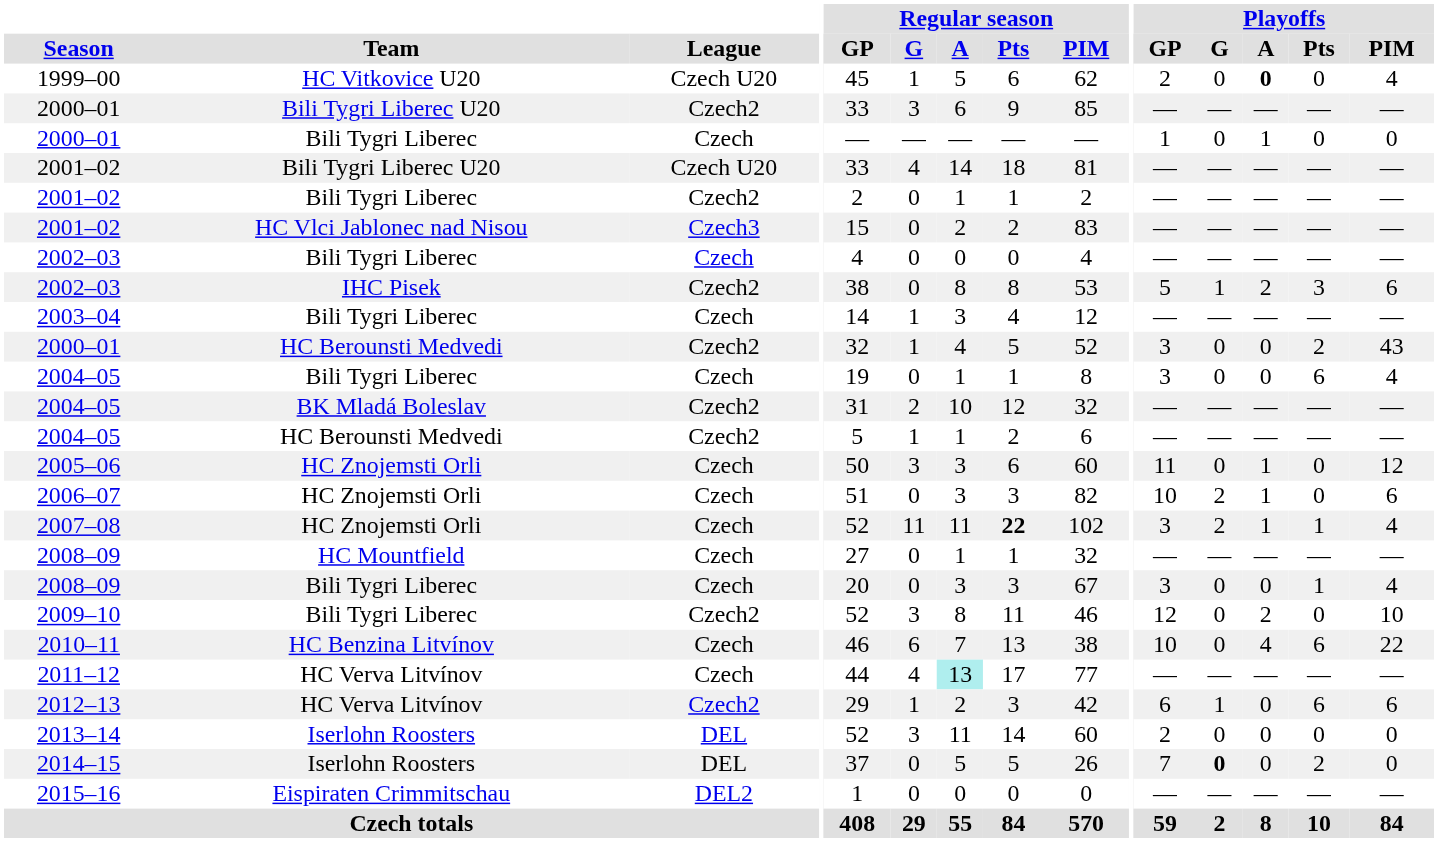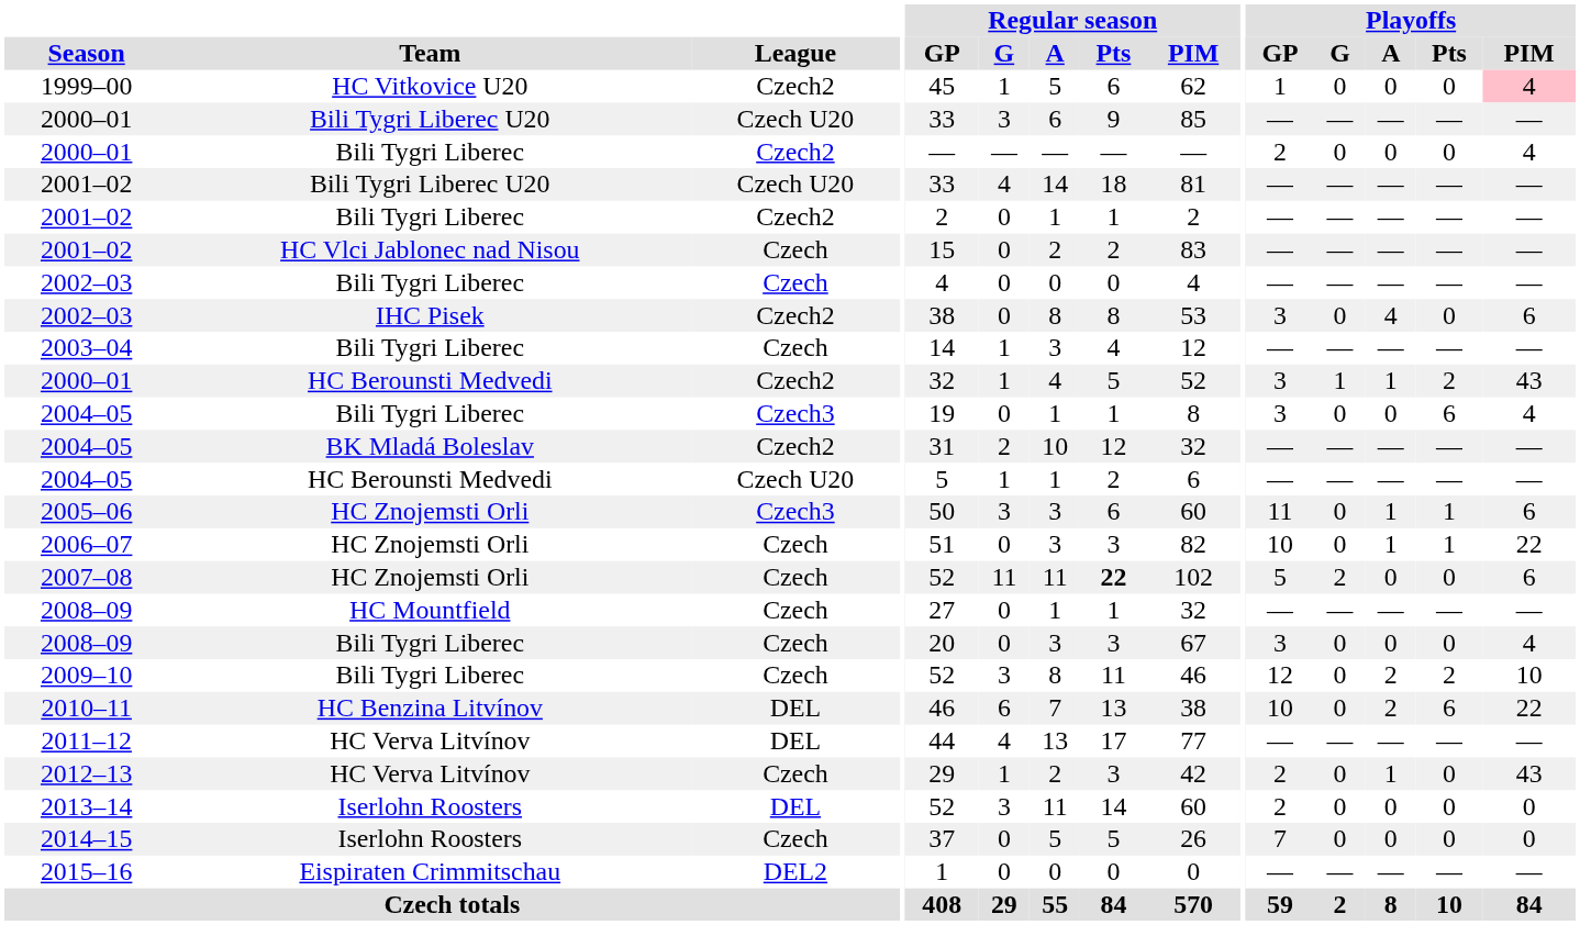 <table border="0" cellpadding="1" cellspacing="0" style="text-align:center; width:60em">
 <tr bgcolor="#e0e0e0">
 <th colspan="3" bgcolor="#ffffff"></th>
 <th rowspan="99" bgcolor="#ffffff"></th>
 <th colspan="5"><a href='#'>Regular season</a></th>
 <th rowspan="99" bgcolor="#ffffff"></th>
 <th colspan="5"><a href='#'>Playoffs</a></th>
 </tr>
 <tr bgcolor="#e0e0e0">
 <th><a href='#'>Season</a></th>
 <th>Team</th>
 <th>League</th>
 <th>GP</th>
 <th><a href='#'>G</a></th>
 <th><a href='#'>A</a></th>
 <th><a href='#'>Pts</a></th>
 <th><a href='#'>PIM</a></th>
 <th>GP</th>
 <th>G</th>
 <th>A</th>
 <th>Pts</th>
 <th>PIM</th>
 </tr>
 <tr>
 <td>1999–00</td>
 <td><a href='#'>HC Vitkovice</a> U20</td>
-<td>Czech U20</td>
+<td>Czech2</td>
 <td>45</td>
 <td>1</td>
 <td>5</td>
 <td>6</td>
 <td>62</td>
-<td>2</td>
+<td>1</td>
 <td>0</td>
-<td><strong>0</strong></td>
 <td>0</td>
-<td>4</td>
+<td>0</td>
+<td style="background: pink;">4</td>
 </tr>
 <tr bgcolor="#f0f0f0">
 <td>2000–01</td>
 <td><a href='#'>Bili Tygri Liberec</a> U20</td>
-<td>Czech2</td>
+<td>Czech U20</td>
 <td>33</td>
 <td>3</td>
 <td>6</td>
 <td>9</td>
 <td>85</td>
 <td>—</td>
 <td>—</td>
 <td>—</td>
 <td>—</td>
 <td>—</td>
 </tr>
 <tr>
 <td><a href='#'>2000–01</a></td>
 <td>Bili Tygri Liberec</td>
-<td>Czech</td>
+<td><a href='#'>Czech2</a></td>
 <td>—</td>
 <td>—</td>
 <td>—</td>
 <td>—</td>
 <td>—</td>
-<td>1</td>
-<td>0</td>
-<td>1</td>
+<td>2</td>
 <td>0</td>
 <td>0</td>
+<td>0</td>
+<td>4</td>
 </tr>
 <tr bgcolor="#f0f0f0">
 <td>2001–02</td>
 <td>Bili Tygri Liberec U20</td>
 <td>Czech U20</td>
 <td>33</td>
 <td>4</td>
 <td>14</td>
 <td>18</td>
 <td>81</td>
 <td>—</td>
 <td>—</td>
 <td>—</td>
 <td>—</td>
 <td>—</td>
 </tr>
 <tr>
 <td><a href='#'>2001–02</a></td>
 <td>Bili Tygri Liberec</td>
 <td>Czech2</td>
 <td>2</td>
 <td>0</td>
 <td>1</td>
 <td>1</td>
 <td>2</td>
 <td>—</td>
 <td>—</td>
 <td>—</td>
 <td>—</td>
 <td>—</td>
 </tr>
 <tr bgcolor="#f0f0f0">
 <td><a href='#'>2001–02</a></td>
 <td><a href='#'>HC Vlci Jablonec nad Nisou</a></td>
-<td><a href='#'>Czech3</a></td>
+<td>Czech</td>
 <td>15</td>
 <td>0</td>
 <td>2</td>
 <td>2</td>
 <td>83</td>
 <td>—</td>
 <td>—</td>
 <td>—</td>
 <td>—</td>
 <td>—</td>
 </tr>
 <tr>
 <td><a href='#'>2002–03</a></td>
 <td>Bili Tygri Liberec</td>
 <td><a href='#'>Czech</a></td>
 <td>4</td>
 <td>0</td>
 <td>0</td>
 <td>0</td>
 <td>4</td>
 <td>—</td>
 <td>—</td>
 <td>—</td>
 <td>—</td>
 <td>—</td>
 </tr>
 <tr bgcolor="#f0f0f0">
 <td><a href='#'>2002–03</a></td>
 <td><a href='#'>IHC Pisek</a></td>
 <td>Czech2</td>
 <td>38</td>
 <td>0</td>
 <td>8</td>
 <td>8</td>
 <td>53</td>
-<td>5</td>
-<td>1</td>
-<td>2</td>
 <td>3</td>
+<td>0</td>
+<td>4</td>
+<td>0</td>
 <td>6</td>
 </tr>
 <tr>
 <td><a href='#'>2003–04</a></td>
 <td>Bili Tygri Liberec</td>
 <td>Czech</td>
 <td>14</td>
 <td>1</td>
 <td>3</td>
 <td>4</td>
 <td>12</td>
 <td>—</td>
 <td>—</td>
 <td>—</td>
 <td>—</td>
 <td>—</td>
 </tr>
 <tr bgcolor="#f0f0f0">
 <td><a href='#'>2000–01</a></td>
 <td><a href='#'>HC Berounsti Medvedi</a></td>
 <td>Czech2</td>
 <td>32</td>
 <td>1</td>
 <td>4</td>
 <td>5</td>
 <td>52</td>
 <td>3</td>
-<td>0</td>
-<td>0</td>
+<td>1</td>
+<td>1</td>
 <td>2</td>
 <td>43</td>
 </tr>
 <tr>
 <td><a href='#'>2004–05</a></td>
 <td>Bili Tygri Liberec</td>
-<td>Czech</td>
+<td><a href='#'>Czech3</a></td>
 <td>19</td>
 <td>0</td>
 <td>1</td>
 <td>1</td>
 <td>8</td>
 <td>3</td>
 <td>0</td>
 <td>0</td>
 <td>6</td>
 <td>4</td>
 </tr>
 <tr bgcolor="#f0f0f0">
 <td><a href='#'>2004–05</a></td>
 <td><a href='#'>BK Mladá Boleslav</a></td>
 <td>Czech2</td>
 <td>31</td>
 <td>2</td>
 <td>10</td>
 <td>12</td>
 <td>32</td>
 <td>—</td>
 <td>—</td>
 <td>—</td>
 <td>—</td>
 <td>—</td>
 </tr>
 <tr>
 <td><a href='#'>2004–05</a></td>
 <td>HC Berounsti Medvedi</td>
-<td>Czech2</td>
+<td>Czech U20</td>
 <td>5</td>
 <td>1</td>
 <td>1</td>
 <td>2</td>
 <td>6</td>
 <td>—</td>
 <td>—</td>
 <td>—</td>
 <td>—</td>
 <td>—</td>
 </tr>
 <tr bgcolor="#f0f0f0">
 <td><a href='#'>2005–06</a></td>
 <td><a href='#'>HC Znojemsti Orli</a></td>
-<td>Czech</td>
+<td><a href='#'>Czech3</a></td>
 <td>50</td>
 <td>3</td>
 <td>3</td>
 <td>6</td>
 <td>60</td>
 <td>11</td>
 <td>0</td>
 <td>1</td>
-<td>0</td>
-<td>12</td>
+<td>1</td>
+<td>6</td>
 </tr>
 <tr>
 <td><a href='#'>2006–07</a></td>
 <td>HC Znojemsti Orli</td>
 <td>Czech</td>
 <td>51</td>
 <td>0</td>
 <td>3</td>
 <td>3</td>
 <td>82</td>
 <td>10</td>
-<td>2</td>
+<td>0</td>
 <td>1</td>
-<td>0</td>
-<td>6</td>
+<td>1</td>
+<td>22</td>
 </tr>
 <tr bgcolor="#f0f0f0">
 <td><a href='#'>2007–08</a></td>
 <td>HC Znojemsti Orli</td>
 <td>Czech</td>
 <td>52</td>
 <td>11</td>
 <td>11</td>
 <td><strong>22</strong></td>
 <td>102</td>
-<td>3</td>
+<td>5</td>
 <td>2</td>
-<td>1</td>
-<td>1</td>
-<td>4</td>
+<td>0</td>
+<td>0</td>
+<td>6</td>
 </tr>
 <tr>
 <td><a href='#'>2008–09</a></td>
 <td><a href='#'>HC Mountfield</a></td>
 <td>Czech</td>
 <td>27</td>
 <td>0</td>
 <td>1</td>
 <td>1</td>
 <td>32</td>
 <td>—</td>
 <td>—</td>
 <td>—</td>
 <td>—</td>
 <td>—</td>
 </tr>
 <tr bgcolor="#f0f0f0">
 <td><a href='#'>2008–09</a></td>
 <td>Bili Tygri Liberec</td>
 <td>Czech</td>
 <td>20</td>
 <td>0</td>
 <td>3</td>
 <td>3</td>
 <td>67</td>
 <td>3</td>
 <td>0</td>
 <td>0</td>
-<td>1</td>
+<td>0</td>
 <td>4</td>
 </tr>
 <tr>
 <td><a href='#'>2009–10</a></td>
 <td>Bili Tygri Liberec</td>
-<td>Czech2</td>
+<td>Czech</td>
 <td>52</td>
 <td>3</td>
 <td>8</td>
 <td>11</td>
 <td>46</td>
 <td>12</td>
 <td>0</td>
 <td>2</td>
-<td>0</td>
+<td>2</td>
 <td>10</td>
 </tr>
 <tr bgcolor="#f0f0f0">
 <td><a href='#'>2010–11</a></td>
 <td><a href='#'>HC Benzina Litvínov</a></td>
-<td>Czech</td>
+<td>DEL</td>
 <td>46</td>
 <td>6</td>
 <td>7</td>
 <td>13</td>
 <td>38</td>
 <td>10</td>
 <td>0</td>
-<td>4</td>
+<td>2</td>
 <td>6</td>
 <td>22</td>
 </tr>
 <tr>
 <td><a href='#'>2011–12</a></td>
 <td>HC Verva Litvínov</td>
-<td>Czech</td>
+<td>DEL</td>
 <td>44</td>
 <td>4</td>
-<td style="background: paleturquoise;">13</td>
+<td>13</td>
 <td>17</td>
 <td>77</td>
 <td>—</td>
 <td>—</td>
 <td>—</td>
 <td>—</td>
 <td>—</td>
 </tr>
 <tr bgcolor="#f0f0f0">
 <td><a href='#'>2012–13</a></td>
 <td>HC Verva Litvínov</td>
-<td><a href='#'>Czech2</a></td>
+<td>Czech</td>
 <td>29</td>
 <td>1</td>
 <td>2</td>
 <td>3</td>
 <td>42</td>
-<td>6</td>
+<td>2</td>
+<td>0</td>
 <td>1</td>
 <td>0</td>
-<td>6</td>
-<td>6</td>
+<td>43</td>
 </tr>
 <tr>
 <td><a href='#'>2013–14</a></td>
 <td><a href='#'>Iserlohn Roosters</a></td>
 <td><a href='#'>DEL</a></td>
 <td>52</td>
 <td>3</td>
 <td>11</td>
 <td>14</td>
 <td>60</td>
 <td>2</td>
 <td>0</td>
 <td>0</td>
 <td>0</td>
 <td>0</td>
 </tr>
 <tr bgcolor="#f0f0f0">
 <td><a href='#'>2014–15</a></td>
 <td>Iserlohn Roosters</td>
-<td>DEL</td>
+<td>Czech</td>
 <td>37</td>
 <td>0</td>
 <td>5</td>
 <td>5</td>
 <td>26</td>
 <td>7</td>
-<td><strong>0</strong></td>
 <td>0</td>
-<td>2</td>
+<td>0</td>
+<td>0</td>
 <td>0</td>
 </tr>
 <tr>
 <td><a href='#'>2015–16</a></td>
 <td><a href='#'>Eispiraten Crimmitschau</a></td>
 <td><a href='#'>DEL2</a></td>
 <td>1</td>
 <td>0</td>
 <td>0</td>
 <td>0</td>
 <td>0</td>
 <td>—</td>
 <td>—</td>
 <td>—</td>
 <td>—</td>
 <td>—</td>
 </tr>
 <tr>
 </tr>
 <tr ALIGN="center" bgcolor="#e0e0e0">
 <th colspan="3">Czech totals</th>
 <th ALIGN="center">408</th>
 <th ALIGN="center">29</th>
 <th ALIGN="center">55</th>
 <th ALIGN="center">84</th>
 <th ALIGN="center">570</th>
 <th ALIGN="center">59</th>
 <th ALIGN="center">2</th>
 <th ALIGN="center">8</th>
 <th ALIGN="center">10</th>
 <th ALIGN="center">84</th>
 </tr>
 </table>
